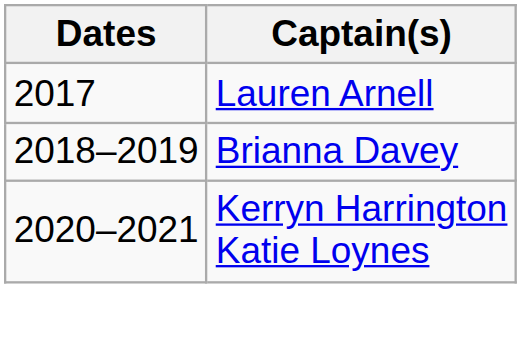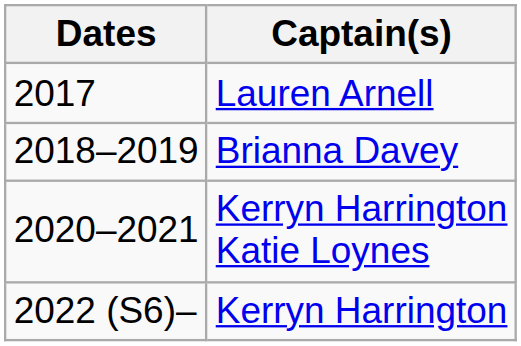 <table class="wikitable">
 <tr>
 <th>Dates</th>
 <th>Captain(s)</th>
 </tr>
 <tr>
 <td>2017</td>
 <td><a href='#'>Lauren Arnell</a></td>
 </tr>
 <tr>
 <td>2018–2019</td>
 <td><a href='#'>Brianna Davey</a></td>
 </tr>
 <tr>
 <td>2020–2021</td>
 <td><a href='#'>Kerryn Harrington</a><br><a href='#'>Katie Loynes</a></td>
 </tr>
+<tr>
+<td>2022 (S6)–</td>
+<td><a href='#'>Kerryn Harrington</a></td>
+</tr>
 </table>
